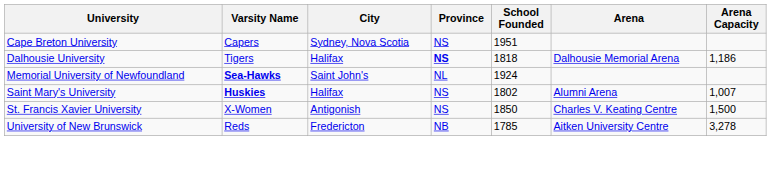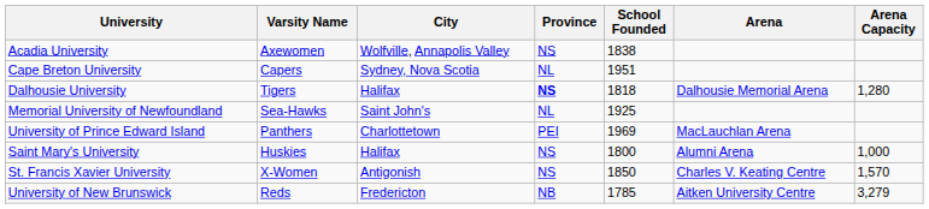 <table class="wikitable sortable" width="90%">
 <tr>
 <th>University</th>
 <th>Varsity Name</th>
 <th>City</th>
 <th>Province</th>
 <th>School<br>Founded</th>
 <th>Arena</th>
 <th>Arena<br>Capacity</th>
 </tr>
 <tr>
+<td><a href='#'>Acadia University</a></td>
+<td><a href='#'>Axewomen</a></td>
+<td><a href='#'>Wolfville</a>, <a href='#'>Annapolis Valley</a></td>
+<td><a href='#'>NS</a></td>
+<td>1838</td>
+<td></td>
+<td></td>
+</tr>
+<tr>
 <td><a href='#'>Cape Breton University</a></td>
 <td><a href='#'>Capers</a></td>
 <td><a href='#'>Sydney, Nova Scotia</a></td>
-<td><a href='#'>NS</a></td>
+<td><a href='#'>NL</a></td>
 <td>1951</td>
 <td></td>
 <td></td>
 </tr>
 <tr>
 <td><a href='#'>Dalhousie University</a></td>
 <td><a href='#'>Tigers</a></td>
 <td><a href='#'>Halifax</a></td>
 <td><strong><a href='#'>NS</a></strong></td>
 <td>1818</td>
 <td><a href='#'>Dalhousie Memorial Arena</a></td>
-<td>1,186</td>
+<td>1,280</td>
 </tr>
 <tr>
 <td><a href='#'>Memorial University of Newfoundland</a></td>
-<td><strong><a href='#'>Sea-Hawks</a></strong></td>
+<td><a href='#'>Sea-Hawks</a></td>
 <td><a href='#'>Saint John's</a></td>
 <td><a href='#'>NL</a></td>
-<td>1924</td>
+<td>1925</td>
 <td></td>
 <td></td>
 </tr>
 <tr>
+<td><a href='#'>University of Prince Edward Island</a></td>
+<td><a href='#'>Panthers</a></td>
+<td><a href='#'>Charlottetown</a></td>
+<td><a href='#'>PEI</a></td>
+<td>1969</td>
+<td><a href='#'>MacLauchlan Arena</a></td>
+<td></td>
+</tr>
+<tr>
 <td><a href='#'>Saint Mary's University</a></td>
-<td><strong><a href='#'>Huskies</a></strong></td>
+<td><a href='#'>Huskies</a></td>
 <td><a href='#'>Halifax</a></td>
 <td><a href='#'>NS</a></td>
-<td>1802</td>
+<td>1800</td>
 <td><a href='#'>Alumni Arena</a></td>
-<td>1,007</td>
+<td>1,000</td>
 </tr>
 <tr>
 <td><a href='#'>St. Francis Xavier University</a></td>
 <td><a href='#'>X-Women</a></td>
 <td><a href='#'>Antigonish</a></td>
 <td><a href='#'>NS</a></td>
 <td>1850</td>
 <td><a href='#'>Charles V. Keating Centre</a></td>
-<td>1,500</td>
+<td>1,570</td>
 </tr>
 <tr>
 <td><a href='#'>University of New Brunswick</a></td>
 <td><a href='#'>Reds</a></td>
 <td><a href='#'>Fredericton</a></td>
 <td><a href='#'>NB</a></td>
 <td>1785</td>
 <td><a href='#'>Aitken University Centre</a></td>
-<td>3,278</td>
+<td>3,279</td>
 </tr>
 </table>
